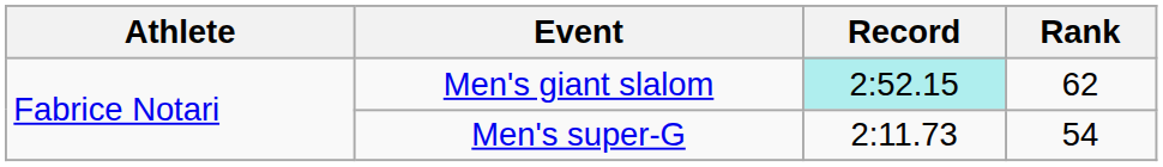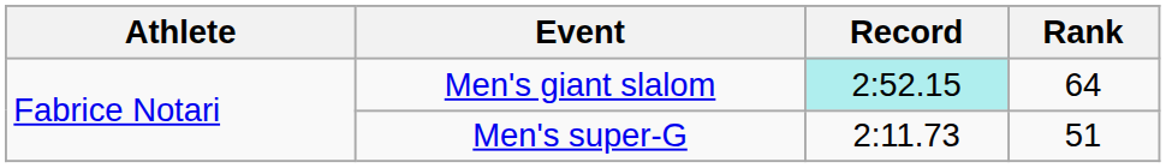 <table class=wikitable style="font-size:90%; text-align:center; width:40%">
 <tr>
 <th>Athlete</th>
 <th>Event</th>
 <th>Record</th>
 <th>Rank</th>
 </tr>
 <tr>
 <td rowspan="2" align=left><a href='#'>Fabrice Notari</a></td>
 <td><a href='#'>Men's giant slalom</a></td>
 <td style="background: paleturquoise;">2:52.15</td>
-<td>62</td>
+<td>64</td>
 </tr>
 <tr>
 <td><a href='#'>Men's super-G</a></td>
 <td>2:11.73</td>
-<td>54</td>
+<td>51</td>
 </tr>
 </table>
